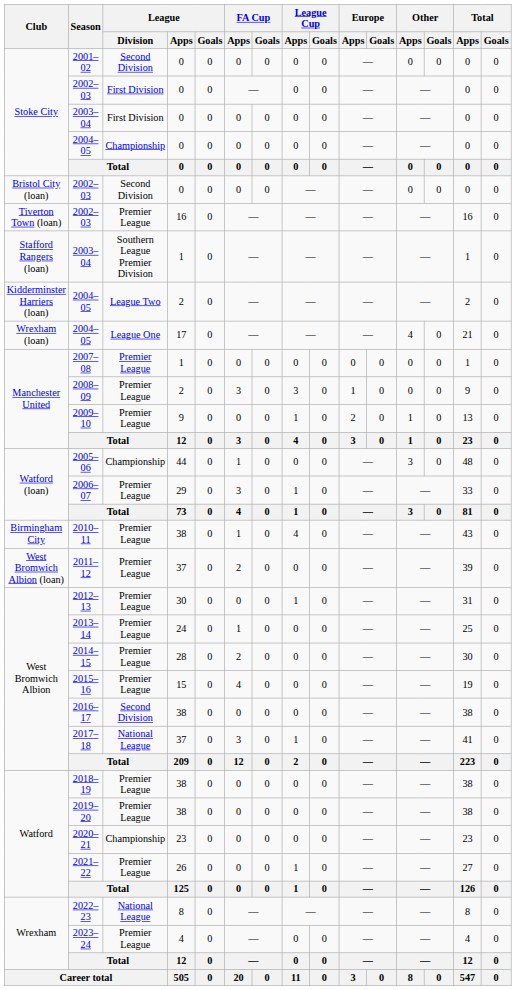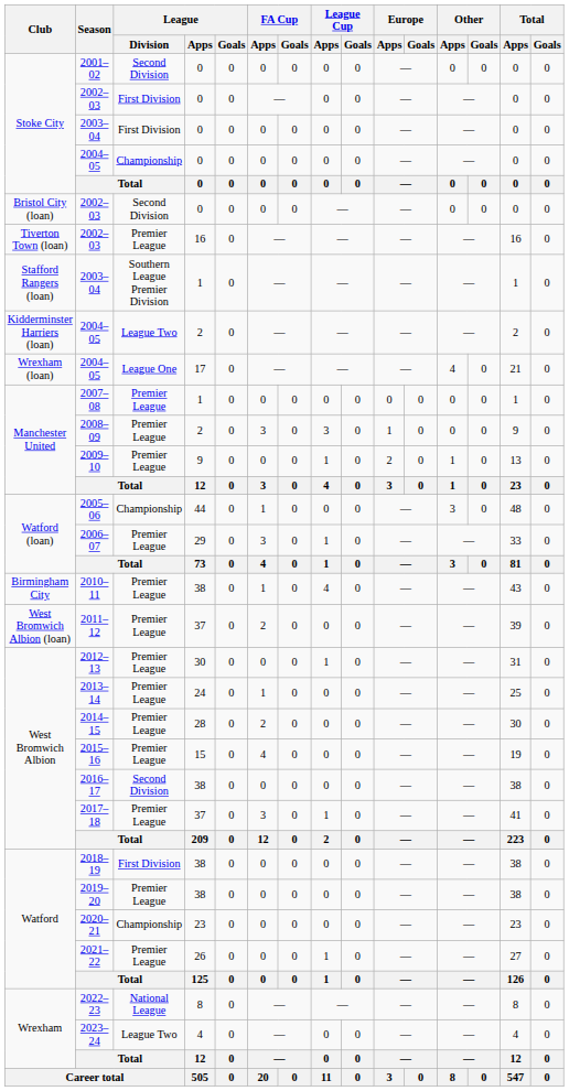 <table class="wikitable" style="text-align: center;">
 <tr>
 <th rowspan="2">Club</th>
 <th rowspan="2">Season</th>
 <th colspan="3">League</th>
 <th colspan="2"><a href='#'>FA Cup</a></th>
 <th colspan="2"><a href='#'>League Cup</a></th>
 <th colspan="2">Europe</th>
 <th colspan="2">Other</th>
 <th colspan="2">Total</th>
 </tr>
 <tr>
 <th>Division</th>
 <th>Apps</th>
 <th>Goals</th>
 <th>Apps</th>
 <th>Goals</th>
 <th>Apps</th>
 <th>Goals</th>
 <th>Apps</th>
 <th>Goals</th>
 <th>Apps</th>
 <th>Goals</th>
 <th>Apps</th>
 <th>Goals</th>
 </tr>
 <tr>
 <td rowspan="5"><a href='#'>Stoke City</a></td>
 <td><a href='#'>2001–02</a></td>
 <td><a href='#'>Second Division</a></td>
 <td>0</td>
 <td>0</td>
 <td>0</td>
 <td>0</td>
 <td>0</td>
 <td>0</td>
 <td colspan="2">—</td>
 <td>0</td>
 <td>0</td>
 <td>0</td>
 <td>0</td>
 </tr>
 <tr>
 <td><a href='#'>2002–03</a></td>
 <td><a href='#'>First Division</a></td>
 <td>0</td>
 <td>0</td>
 <td colspan="2">—</td>
 <td>0</td>
 <td>0</td>
 <td colspan="2">—</td>
 <td colspan="2">—</td>
 <td>0</td>
 <td>0</td>
 </tr>
 <tr>
 <td><a href='#'>2003–04</a></td>
 <td>First Division</td>
 <td>0</td>
 <td>0</td>
 <td>0</td>
 <td>0</td>
 <td>0</td>
 <td>0</td>
 <td colspan="2">—</td>
 <td colspan="2">—</td>
 <td>0</td>
 <td>0</td>
 </tr>
 <tr>
 <td><a href='#'>2004–05</a></td>
 <td><a href='#'>Championship</a></td>
 <td>0</td>
 <td>0</td>
 <td>0</td>
 <td>0</td>
 <td>0</td>
 <td>0</td>
 <td colspan="2">—</td>
 <td colspan="2">—</td>
 <td>0</td>
 <td>0</td>
 </tr>
 <tr>
 <th colspan="2">Total</th>
 <th>0</th>
 <th>0</th>
 <th>0</th>
 <th>0</th>
 <th>0</th>
 <th>0</th>
 <th colspan="2">—</th>
 <th>0</th>
 <th>0</th>
 <th>0</th>
 <th>0</th>
 </tr>
 <tr>
 <td><a href='#'>Bristol City</a> (loan)</td>
 <td><a href='#'>2002–03</a></td>
 <td>Second Division</td>
 <td>0</td>
 <td>0</td>
 <td>0</td>
 <td>0</td>
 <td colspan="2">—</td>
 <td colspan="2">—</td>
 <td>0</td>
 <td>0</td>
 <td>0</td>
 <td>0</td>
 </tr>
 <tr>
 <td><a href='#'>Tiverton Town</a> (loan)</td>
 <td><a href='#'>2002–03</a></td>
 <td>Premier League</td>
 <td>16</td>
 <td>0</td>
 <td colspan="2">—</td>
 <td colspan="2">—</td>
 <td colspan="2">—</td>
 <td colspan="2">—</td>
 <td>16</td>
 <td>0</td>
 </tr>
 <tr>
 <td><a href='#'>Stafford Rangers</a> (loan)</td>
 <td><a href='#'>2003–04</a></td>
 <td>Southern League Premier Division</td>
 <td>1</td>
 <td>0</td>
 <td colspan="2">—</td>
 <td colspan="2">—</td>
 <td colspan="2">—</td>
 <td colspan="2">—</td>
 <td>1</td>
 <td>0</td>
 </tr>
 <tr>
 <td><a href='#'>Kidderminster Harriers</a> (loan)</td>
 <td><a href='#'>2004–05</a></td>
 <td><a href='#'>League Two</a></td>
 <td>2</td>
 <td>0</td>
 <td colspan="2">—</td>
 <td colspan="2">—</td>
 <td colspan="2">—</td>
 <td colspan="2">—</td>
 <td>2</td>
 <td>0</td>
 </tr>
 <tr>
 <td><a href='#'>Wrexham</a> (loan)</td>
 <td><a href='#'>2004–05</a></td>
 <td><a href='#'>League One</a></td>
 <td>17</td>
 <td>0</td>
 <td colspan="2">—</td>
 <td colspan="2">—</td>
 <td colspan="2">—</td>
 <td>4</td>
 <td>0</td>
 <td>21</td>
 <td>0</td>
 </tr>
 <tr>
 <td rowspan="4"><a href='#'>Manchester United</a></td>
 <td><a href='#'>2007–08</a></td>
 <td><a href='#'>Premier League</a></td>
 <td>1</td>
 <td>0</td>
 <td>0</td>
 <td>0</td>
 <td>0</td>
 <td>0</td>
 <td>0</td>
 <td>0</td>
 <td>0</td>
 <td>0</td>
 <td>1</td>
 <td>0</td>
 </tr>
 <tr>
 <td><a href='#'>2008–09</a></td>
 <td>Premier League</td>
 <td>2</td>
 <td>0</td>
 <td>3</td>
 <td>0</td>
 <td>3</td>
 <td>0</td>
 <td>1</td>
 <td>0</td>
 <td>0</td>
 <td>0</td>
 <td>9</td>
 <td>0</td>
 </tr>
 <tr>
 <td><a href='#'>2009–10</a></td>
 <td>Premier League</td>
 <td>9</td>
 <td>0</td>
 <td>0</td>
 <td>0</td>
 <td>1</td>
 <td>0</td>
 <td>2</td>
 <td>0</td>
 <td>1</td>
 <td>0</td>
 <td>13</td>
 <td>0</td>
 </tr>
 <tr>
 <th colspan="2">Total</th>
 <th>12</th>
 <th>0</th>
 <th>3</th>
 <th>0</th>
 <th>4</th>
 <th>0</th>
 <th>3</th>
 <th>0</th>
 <th>1</th>
 <th>0</th>
 <th>23</th>
 <th>0</th>
 </tr>
 <tr>
 <td rowspan="3"><a href='#'>Watford</a> (loan)</td>
 <td><a href='#'>2005–06</a></td>
 <td>Championship</td>
 <td>44</td>
 <td>0</td>
 <td>1</td>
 <td>0</td>
 <td>0</td>
 <td>0</td>
 <td colspan="2">—</td>
 <td>3</td>
 <td>0</td>
 <td>48</td>
 <td>0</td>
 </tr>
 <tr>
 <td><a href='#'>2006–07</a></td>
 <td>Premier League</td>
 <td>29</td>
 <td>0</td>
 <td>3</td>
 <td>0</td>
 <td>1</td>
 <td>0</td>
 <td colspan="2">—</td>
 <td colspan="2">—</td>
 <td>33</td>
 <td>0</td>
 </tr>
 <tr>
 <th colspan="2">Total</th>
 <th>73</th>
 <th>0</th>
 <th>4</th>
 <th>0</th>
 <th>1</th>
 <th>0</th>
 <th colspan="2">—</th>
 <th>3</th>
 <th>0</th>
 <th>81</th>
 <th>0</th>
 </tr>
 <tr>
 <td><a href='#'>Birmingham City</a></td>
 <td><a href='#'>2010–11</a></td>
 <td>Premier League</td>
 <td>38</td>
 <td>0</td>
 <td>1</td>
 <td>0</td>
 <td>4</td>
 <td>0</td>
 <td colspan="2">—</td>
 <td colspan="2">—</td>
 <td>43</td>
 <td>0</td>
 </tr>
 <tr>
 <td><a href='#'>West Bromwich Albion</a> (loan)</td>
 <td><a href='#'>2011–12</a></td>
 <td>Premier League</td>
 <td>37</td>
 <td>0</td>
 <td>2</td>
 <td>0</td>
 <td>0</td>
 <td>0</td>
 <td colspan="2">—</td>
 <td colspan="2">—</td>
 <td>39</td>
 <td>0</td>
 </tr>
 <tr>
 <td rowspan="7">West Bromwich Albion</td>
 <td><a href='#'>2012–13</a></td>
 <td>Premier League</td>
 <td>30</td>
 <td>0</td>
 <td>0</td>
 <td>0</td>
 <td>1</td>
 <td>0</td>
 <td colspan="2">—</td>
 <td colspan="2">—</td>
 <td>31</td>
 <td>0</td>
 </tr>
 <tr>
 <td><a href='#'>2013–14</a></td>
 <td>Premier League</td>
 <td>24</td>
 <td>0</td>
 <td>1</td>
 <td>0</td>
 <td>0</td>
 <td>0</td>
 <td colspan="2">—</td>
 <td colspan="2">—</td>
 <td>25</td>
 <td>0</td>
 </tr>
 <tr>
 <td><a href='#'>2014–15</a></td>
 <td>Premier League</td>
 <td>28</td>
 <td>0</td>
 <td>2</td>
 <td>0</td>
 <td>0</td>
 <td>0</td>
 <td colspan="2">—</td>
 <td colspan="2">—</td>
 <td>30</td>
 <td>0</td>
 </tr>
 <tr>
 <td><a href='#'>2015–16</a></td>
 <td>Premier League</td>
 <td>15</td>
 <td>0</td>
 <td>4</td>
 <td>0</td>
 <td>0</td>
 <td>0</td>
 <td colspan="2">—</td>
 <td colspan="2">—</td>
 <td>19</td>
 <td>0</td>
 </tr>
 <tr>
 <td><a href='#'>2016–17</a></td>
 <td><a href='#'>Second Division</a></td>
 <td>38</td>
 <td>0</td>
 <td>0</td>
 <td>0</td>
 <td>0</td>
 <td>0</td>
 <td colspan="2">—</td>
 <td colspan="2">—</td>
 <td>38</td>
 <td>0</td>
 </tr>
 <tr>
 <td><a href='#'>2017–18</a></td>
-<td><a href='#'>National League</a></td>
+<td>Premier League</td>
 <td>37</td>
 <td>0</td>
 <td>3</td>
 <td>0</td>
 <td>1</td>
 <td>0</td>
 <td colspan="2">—</td>
 <td colspan="2">—</td>
 <td>41</td>
 <td>0</td>
 </tr>
 <tr>
 <th colspan="2">Total</th>
 <th>209</th>
 <th>0</th>
 <th>12</th>
 <th>0</th>
 <th>2</th>
 <th>0</th>
 <th colspan="2">—</th>
 <th colspan="2">—</th>
 <th>223</th>
 <th>0</th>
 </tr>
 <tr>
 <td rowspan="5">Watford</td>
 <td><a href='#'>2018–19</a></td>
-<td>Premier League</td>
+<td><a href='#'>First Division</a></td>
 <td>38</td>
 <td>0</td>
 <td>0</td>
 <td>0</td>
 <td>0</td>
 <td>0</td>
 <td colspan="2">—</td>
 <td colspan="2">—</td>
 <td>38</td>
 <td>0</td>
 </tr>
 <tr>
 <td><a href='#'>2019–20</a></td>
 <td>Premier League</td>
 <td>38</td>
 <td>0</td>
 <td>0</td>
 <td>0</td>
 <td>0</td>
 <td>0</td>
 <td colspan="2">—</td>
 <td colspan="2">—</td>
 <td>38</td>
 <td>0</td>
 </tr>
 <tr>
 <td><a href='#'>2020–21</a></td>
 <td>Championship</td>
 <td>23</td>
 <td>0</td>
 <td>0</td>
 <td>0</td>
 <td>0</td>
 <td>0</td>
 <td colspan="2">—</td>
 <td colspan="2">—</td>
 <td>23</td>
 <td>0</td>
 </tr>
 <tr>
 <td><a href='#'>2021–22</a></td>
 <td>Premier League</td>
 <td>26</td>
 <td>0</td>
 <td>0</td>
 <td>0</td>
 <td>1</td>
 <td>0</td>
 <td colspan="2">—</td>
 <td colspan="2">—</td>
 <td>27</td>
 <td>0</td>
 </tr>
 <tr>
 <th colspan="2">Total</th>
 <th>125</th>
 <th>0</th>
 <th>0</th>
 <th>0</th>
 <th>1</th>
 <th>0</th>
 <th colspan="2">—</th>
 <th colspan="2">—</th>
 <th>126</th>
 <th>0</th>
 </tr>
 <tr>
 <td rowspan="3">Wrexham</td>
 <td><a href='#'>2022–23</a></td>
 <td><a href='#'>National League</a></td>
 <td>8</td>
 <td>0</td>
 <td colspan="2">—</td>
 <td colspan="2">—</td>
 <td colspan="2">—</td>
 <td colspan="2">—</td>
 <td>8</td>
 <td>0</td>
 </tr>
 <tr>
 <td><a href='#'>2023–24</a></td>
-<td>Premier League</td>
+<td>League Two</td>
 <td>4</td>
 <td>0</td>
 <td colspan="2">—</td>
 <td>0</td>
 <td>0</td>
 <td colspan="2">—</td>
 <td colspan="2">—</td>
 <td>4</td>
 <td>0</td>
 </tr>
 <tr>
 <th colspan="2">Total</th>
 <th>12</th>
 <th>0</th>
 <th colspan="2">—</th>
 <th>0</th>
 <th>0</th>
 <th colspan="2">—</th>
 <th colspan="2">—</th>
 <th>12</th>
 <th>0</th>
 </tr>
 <tr>
 <th colspan="3">Career total</th>
 <th>505</th>
 <th>0</th>
 <th>20</th>
 <th>0</th>
 <th>11</th>
 <th>0</th>
 <th>3</th>
 <th>0</th>
 <th>8</th>
 <th>0</th>
 <th>547</th>
 <th>0</th>
 </tr>
 </table>
